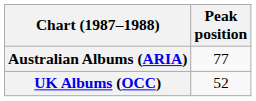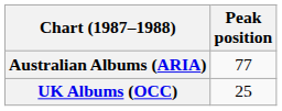 <table class="wikitable sortable plainrowheaders" style="text-align:center;">
 <tr>
 <th>Chart (1987–1988)</th>
 <th>Peak<br>position</th>
 </tr>
 <tr>
 <th scope="row">Australian Albums (<a href='#'>ARIA</a>)</th>
 <td>77</td>
 </tr>
 <tr>
 <th scope="row"><a href='#'>UK Albums</a> (<a href='#'>OCC</a>)</th>
-<td>52</td>
+<td>25</td>
 </tr>
 </table>
